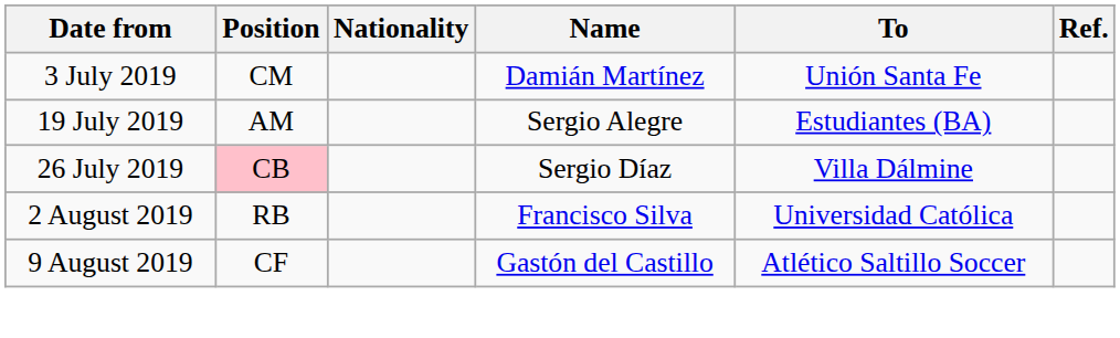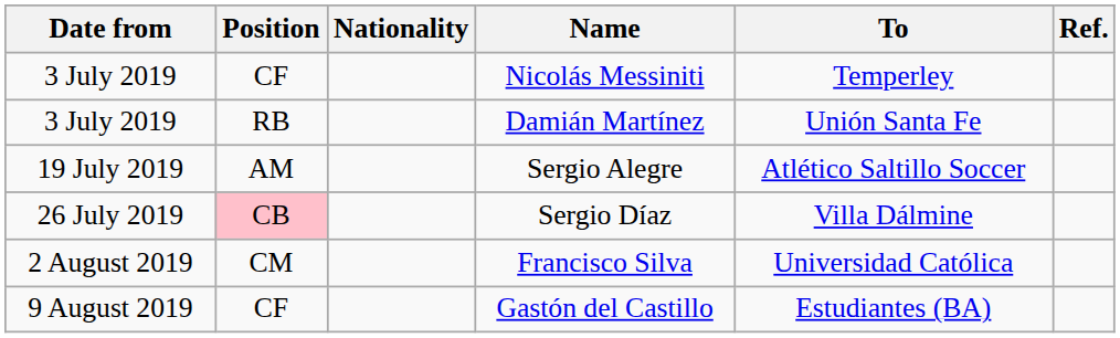 <table class="wikitable" style="text-align:center; font-size:90%; ">
 <tr>
 <th style="background:#; color:#; width:100px;">Date from</th>
 <th style="background:#; color:#; width:50px;">Position</th>
 <th style="background:#; color:#; width:50px;">Nationality</th>
 <th style="background:#; color:#; width:125px;">Name</th>
 <th style="background:#; color:#; width:155px;">To</th>
 <th style="background:#; color:#; width:25px;">Ref.</th>
 </tr>
 <tr>
 <td>3 July 2019</td>
-<td>CM</td>
+<td>CF</td>
+<td></td>
+<td><a href='#'>Nicolás Messiniti</a></td>
+<td> <a href='#'>Temperley</a></td>
+<td></td>
+</tr>
+<tr>
+<td>3 July 2019</td>
+<td>RB</td>
 <td></td>
 <td><a href='#'>Damián Martínez</a></td>
 <td> <a href='#'>Unión Santa Fe</a></td>
 <td></td>
 </tr>
 <tr>
 <td>19 July 2019</td>
 <td>AM</td>
 <td></td>
 <td>Sergio Alegre</td>
-<td> <a href='#'>Estudiantes (BA)</a></td>
+<td> <a href='#'>Atlético Saltillo Soccer</a></td>
 <td></td>
 </tr>
 <tr>
 <td>26 July 2019</td>
 <td style="background: pink;">CB</td>
 <td></td>
 <td>Sergio Díaz</td>
 <td> <a href='#'>Villa Dálmine</a></td>
 <td></td>
 </tr>
 <tr>
 <td>2 August 2019</td>
-<td>RB</td>
+<td>CM</td>
 <td></td>
 <td><a href='#'>Francisco Silva</a></td>
 <td> <a href='#'>Universidad Católica</a></td>
 <td></td>
 </tr>
 <tr>
 <td>9 August 2019</td>
 <td>CF</td>
 <td></td>
 <td><a href='#'>Gastón del Castillo</a></td>
-<td> <a href='#'>Atlético Saltillo Soccer</a></td>
+<td> <a href='#'>Estudiantes (BA)</a></td>
 <td></td>
 </tr>
 </table>
